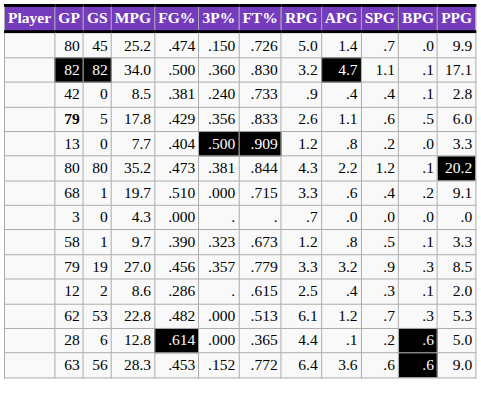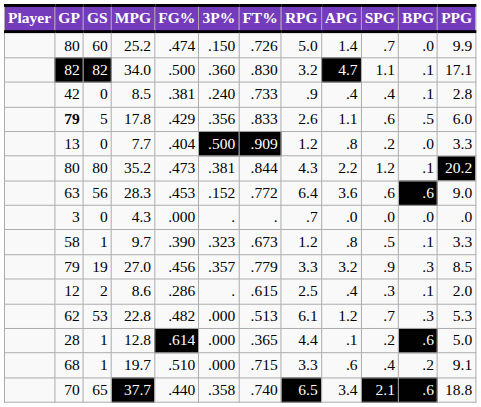 <table class="wikitable sortable" style="text-align:right;">
 <tr>
 <th style="background:#753BBD; color:#FFFFFF; border-top:#010101 3px solid; border-bottom:#010101 3px solid;">Player</th>
 <th style="background:#753BBD; color:#FFFFFF; border-top:#010101 3px solid; border-bottom:#010101 3px solid;">GP</th>
 <th style="background:#753BBD; color:#FFFFFF; border-top:#010101 3px solid; border-bottom:#010101 3px solid;">GS</th>
 <th style="background:#753BBD; color:#FFFFFF; border-top:#010101 3px solid; border-bottom:#010101 3px solid;">MPG</th>
 <th style="background:#753BBD; color:#FFFFFF; border-top:#010101 3px solid; border-bottom:#010101 3px solid;">FG%</th>
 <th style="background:#753BBD; color:#FFFFFF; border-top:#010101 3px solid; border-bottom:#010101 3px solid;">3P%</th>
 <th style="background:#753BBD; color:#FFFFFF; border-top:#010101 3px solid; border-bottom:#010101 3px solid;">FT%</th>
 <th style="background:#753BBD; color:#FFFFFF; border-top:#010101 3px solid; border-bottom:#010101 3px solid;">RPG</th>
 <th style="background:#753BBD; color:#FFFFFF; border-top:#010101 3px solid; border-bottom:#010101 3px solid;">APG</th>
 <th style="background:#753BBD; color:#FFFFFF; border-top:#010101 3px solid; border-bottom:#010101 3px solid;">SPG</th>
 <th style="background:#753BBD; color:#FFFFFF; border-top:#010101 3px solid; border-bottom:#010101 3px solid;">BPG</th>
 <th style="background:#753BBD; color:#FFFFFF; border-top:#010101 3px solid; border-bottom:#010101 3px solid;">PPG</th>
 </tr>
 <tr>
 <td></td>
 <td>80</td>
-<td>45</td>
+<td>60</td>
 <td>25.2</td>
 <td>.474</td>
 <td>.150</td>
 <td>.726</td>
 <td>5.0</td>
 <td>1.4</td>
 <td>.7</td>
 <td>.0</td>
 <td>9.9</td>
 </tr>
 <tr>
 <td></td>
 <td style="background:#010101; color:#FFFFFF;">82</td>
 <td style="background:#010101; color:#FFFFFF;">82</td>
 <td>34.0</td>
 <td>.500</td>
 <td>.360</td>
 <td>.830</td>
 <td>3.2</td>
 <td style="background:#010101; color:#FFFFFF;">4.7</td>
 <td>1.1</td>
 <td>.1</td>
 <td>17.1</td>
 </tr>
 <tr>
 <td></td>
 <td>42</td>
 <td>0</td>
 <td>8.5</td>
 <td>.381</td>
 <td>.240</td>
 <td>.733</td>
 <td>.9</td>
 <td>.4</td>
 <td>.4</td>
 <td>.1</td>
 <td>2.8</td>
 </tr>
 <tr>
 <td></td>
 <td><strong>79</strong></td>
 <td>5</td>
 <td>17.8</td>
 <td>.429</td>
 <td>.356</td>
 <td>.833</td>
 <td>2.6</td>
 <td>1.1</td>
 <td>.6</td>
 <td>.5</td>
 <td>6.0</td>
 </tr>
 <tr>
 <td></td>
 <td>13</td>
 <td>0</td>
 <td>7.7</td>
 <td>.404</td>
 <td style="background:#010101; color:#FFFFFF;">.500</td>
 <td style="background:#010101; color:#FFFFFF;">.909</td>
 <td>1.2</td>
 <td>.8</td>
 <td>.2</td>
 <td>.0</td>
 <td>3.3</td>
 </tr>
 <tr>
 <td></td>
 <td>80</td>
 <td>80</td>
 <td>35.2</td>
 <td>.473</td>
 <td>.381</td>
 <td>.844</td>
 <td>4.3</td>
 <td>2.2</td>
 <td>1.2</td>
 <td>.1</td>
 <td style="background:#010101; color:#FFFFFF;">20.2</td>
 </tr>
 <tr>
 <td></td>
-<td>68</td>
-<td>1</td>
-<td>19.7</td>
-<td>.510</td>
-<td>.000</td>
-<td>.715</td>
-<td>3.3</td>
+<td>63</td>
+<td>56</td>
+<td>28.3</td>
+<td>.453</td>
+<td>.152</td>
+<td>.772</td>
+<td>6.4</td>
+<td>3.6</td>
 <td>.6</td>
-<td>.4</td>
-<td>.2</td>
-<td>9.1</td>
+<td style="background:#010101; color:#FFFFFF;">.6</td>
+<td>9.0</td>
 </tr>
 <tr>
 <td></td>
 <td>3</td>
 <td>0</td>
 <td>4.3</td>
 <td>.000</td>
 <td>.</td>
 <td>.</td>
 <td>.7</td>
 <td>.0</td>
 <td>.0</td>
 <td>.0</td>
 <td>.0</td>
 </tr>
 <tr>
 <td></td>
 <td>58</td>
 <td>1</td>
 <td>9.7</td>
 <td>.390</td>
 <td>.323</td>
 <td>.673</td>
 <td>1.2</td>
 <td>.8</td>
 <td>.5</td>
 <td>.1</td>
 <td>3.3</td>
 </tr>
 <tr>
 <td></td>
 <td>79</td>
 <td>19</td>
 <td>27.0</td>
 <td>.456</td>
 <td>.357</td>
 <td>.779</td>
 <td>3.3</td>
 <td>3.2</td>
 <td>.9</td>
 <td>.3</td>
 <td>8.5</td>
 </tr>
 <tr>
 <td></td>
 <td>12</td>
 <td>2</td>
 <td>8.6</td>
 <td>.286</td>
 <td>.</td>
 <td>.615</td>
 <td>2.5</td>
 <td>.4</td>
 <td>.3</td>
 <td>.1</td>
 <td>2.0</td>
 </tr>
 <tr>
 <td></td>
 <td>62</td>
 <td>53</td>
 <td>22.8</td>
 <td>.482</td>
 <td>.000</td>
 <td>.513</td>
 <td>6.1</td>
 <td>1.2</td>
 <td>.7</td>
 <td>.3</td>
 <td>5.3</td>
 </tr>
 <tr>
 <td></td>
 <td>28</td>
-<td>6</td>
+<td>1</td>
 <td>12.8</td>
 <td style="background:#010101; color:#FFFFFF;">.614</td>
 <td>.000</td>
 <td>.365</td>
 <td>4.4</td>
 <td>.1</td>
 <td>.2</td>
 <td style="background:#010101; color:#FFFFFF;">.6</td>
 <td>5.0</td>
 </tr>
 <tr>
 <td></td>
-<td>63</td>
-<td>56</td>
-<td>28.3</td>
-<td>.453</td>
-<td>.152</td>
-<td>.772</td>
-<td>6.4</td>
-<td>3.6</td>
+<td>68</td>
+<td>1</td>
+<td>19.7</td>
+<td>.510</td>
+<td>.000</td>
+<td>.715</td>
+<td>3.3</td>
 <td>.6</td>
+<td>.4</td>
+<td>.2</td>
+<td>9.1</td>
+</tr>
+<tr>
+<td></td>
+<td>70</td>
+<td>65</td>
+<td style="background:#010101; color:#FFFFFF;">37.7</td>
+<td>.440</td>
+<td>.358</td>
+<td>.740</td>
+<td style="background:#010101; color:#FFFFFF;">6.5</td>
+<td>3.4</td>
+<td style="background:#010101; color:#FFFFFF;">2.1</td>
 <td style="background:#010101; color:#FFFFFF;">.6</td>
-<td>9.0</td>
+<td>18.8</td>
 </tr>
 </table>
